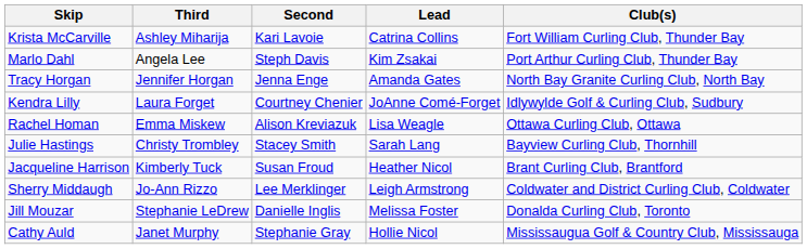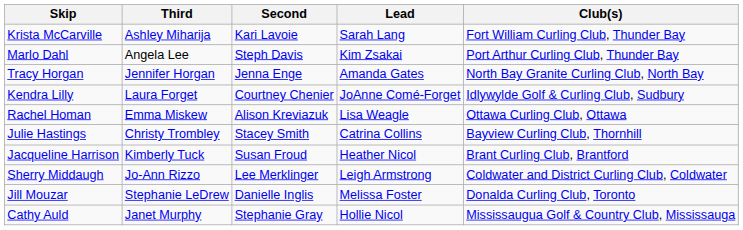 <table class="wikitable" border="1">
 <tr>
 <th>Skip</th>
 <th>Third</th>
 <th>Second</th>
 <th>Lead</th>
 <th>Club(s)</th>
 </tr>
 <tr>
 <td><a href='#'>Krista McCarville</a></td>
 <td><a href='#'>Ashley Miharija</a></td>
 <td><a href='#'>Kari Lavoie</a></td>
-<td><a href='#'>Catrina Collins</a></td>
+<td><a href='#'>Sarah Lang</a></td>
 <td><a href='#'>Fort William Curling Club</a>, <a href='#'>Thunder Bay</a></td>
 </tr>
 <tr>
 <td><a href='#'>Marlo Dahl</a></td>
 <td>Angela Lee</td>
 <td><a href='#'>Steph Davis</a></td>
 <td><a href='#'>Kim Zsakai</a></td>
 <td><a href='#'>Port Arthur Curling Club</a>, <a href='#'>Thunder Bay</a></td>
 </tr>
 <tr>
 <td><a href='#'>Tracy Horgan</a></td>
 <td><a href='#'>Jennifer Horgan</a></td>
 <td><a href='#'>Jenna Enge</a></td>
 <td><a href='#'>Amanda Gates</a></td>
 <td><a href='#'>North Bay Granite Curling Club</a>, <a href='#'>North Bay</a></td>
 </tr>
 <tr>
 <td><a href='#'>Kendra Lilly</a></td>
 <td><a href='#'>Laura Forget</a></td>
 <td><a href='#'>Courtney Chenier</a></td>
 <td><a href='#'>JoAnne Comé-Forget</a></td>
 <td><a href='#'>Idlywylde Golf & Curling Club</a>, <a href='#'>Sudbury</a></td>
 </tr>
 <tr>
 <td><a href='#'>Rachel Homan</a></td>
 <td><a href='#'>Emma Miskew</a></td>
 <td><a href='#'>Alison Kreviazuk</a></td>
 <td><a href='#'>Lisa Weagle</a></td>
 <td><a href='#'>Ottawa Curling Club</a>, <a href='#'>Ottawa</a></td>
 </tr>
 <tr>
 <td><a href='#'>Julie Hastings</a></td>
 <td><a href='#'>Christy Trombley</a></td>
 <td><a href='#'>Stacey Smith</a></td>
-<td><a href='#'>Sarah Lang</a></td>
+<td><a href='#'>Catrina Collins</a></td>
 <td><a href='#'>Bayview Curling Club</a>, <a href='#'>Thornhill</a></td>
 </tr>
 <tr>
 <td><a href='#'>Jacqueline Harrison</a></td>
 <td><a href='#'>Kimberly Tuck</a></td>
 <td><a href='#'>Susan Froud</a></td>
 <td><a href='#'>Heather Nicol</a></td>
 <td><a href='#'>Brant Curling Club</a>, <a href='#'>Brantford</a></td>
 </tr>
 <tr>
 <td><a href='#'>Sherry Middaugh</a></td>
 <td><a href='#'>Jo-Ann Rizzo</a></td>
 <td><a href='#'>Lee Merklinger</a></td>
 <td><a href='#'>Leigh Armstrong</a></td>
 <td><a href='#'>Coldwater and District Curling Club</a>, <a href='#'>Coldwater</a></td>
 </tr>
 <tr>
 <td><a href='#'>Jill Mouzar</a></td>
 <td><a href='#'>Stephanie LeDrew</a></td>
 <td><a href='#'>Danielle Inglis</a></td>
 <td><a href='#'>Melissa Foster</a></td>
 <td><a href='#'>Donalda Curling Club</a>, <a href='#'>Toronto</a></td>
 </tr>
 <tr>
 <td><a href='#'>Cathy Auld</a></td>
 <td><a href='#'>Janet Murphy</a></td>
 <td><a href='#'>Stephanie Gray</a></td>
 <td><a href='#'>Hollie Nicol</a></td>
 <td><a href='#'>Mississaugua Golf & Country Club</a>, <a href='#'>Mississauga</a></td>
 </tr>
 </table>
